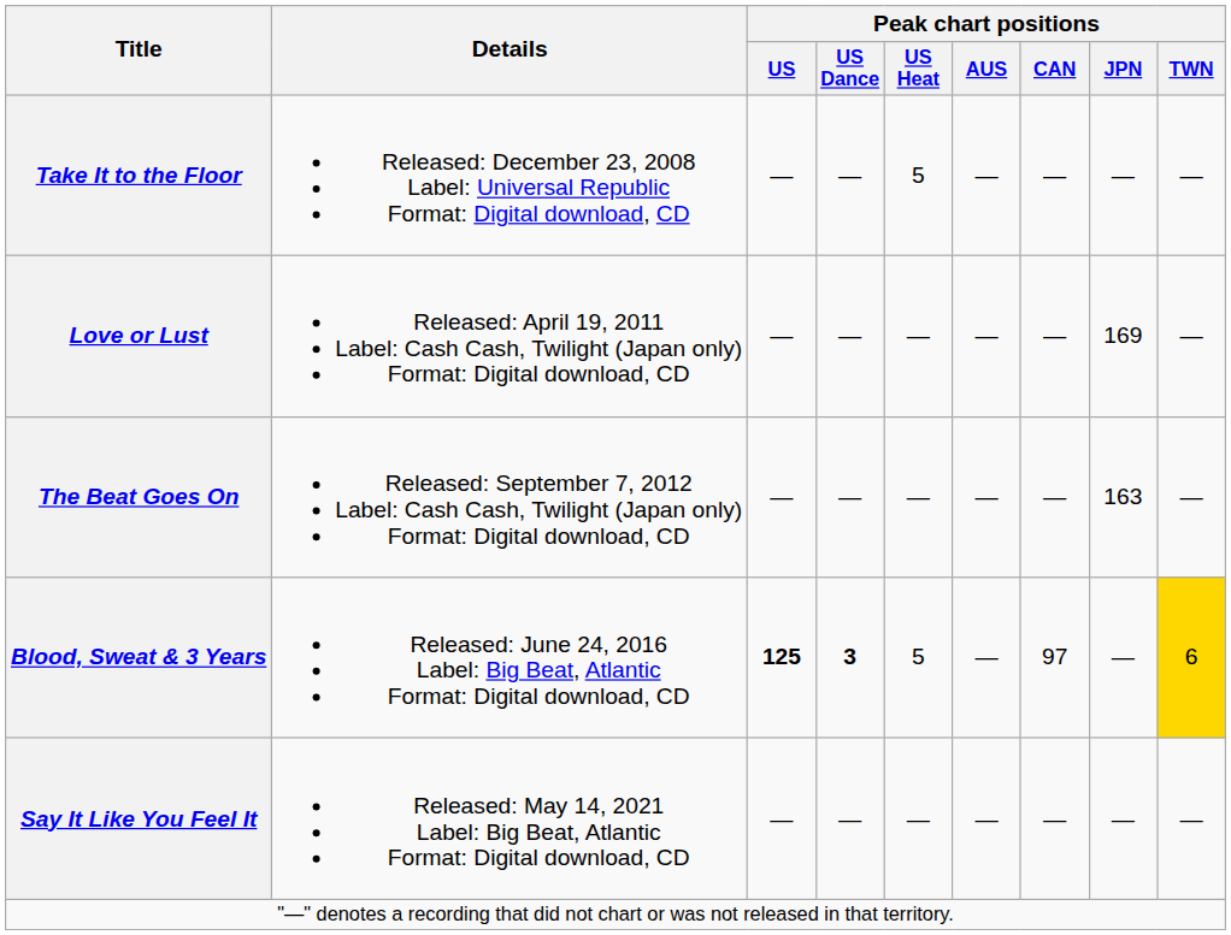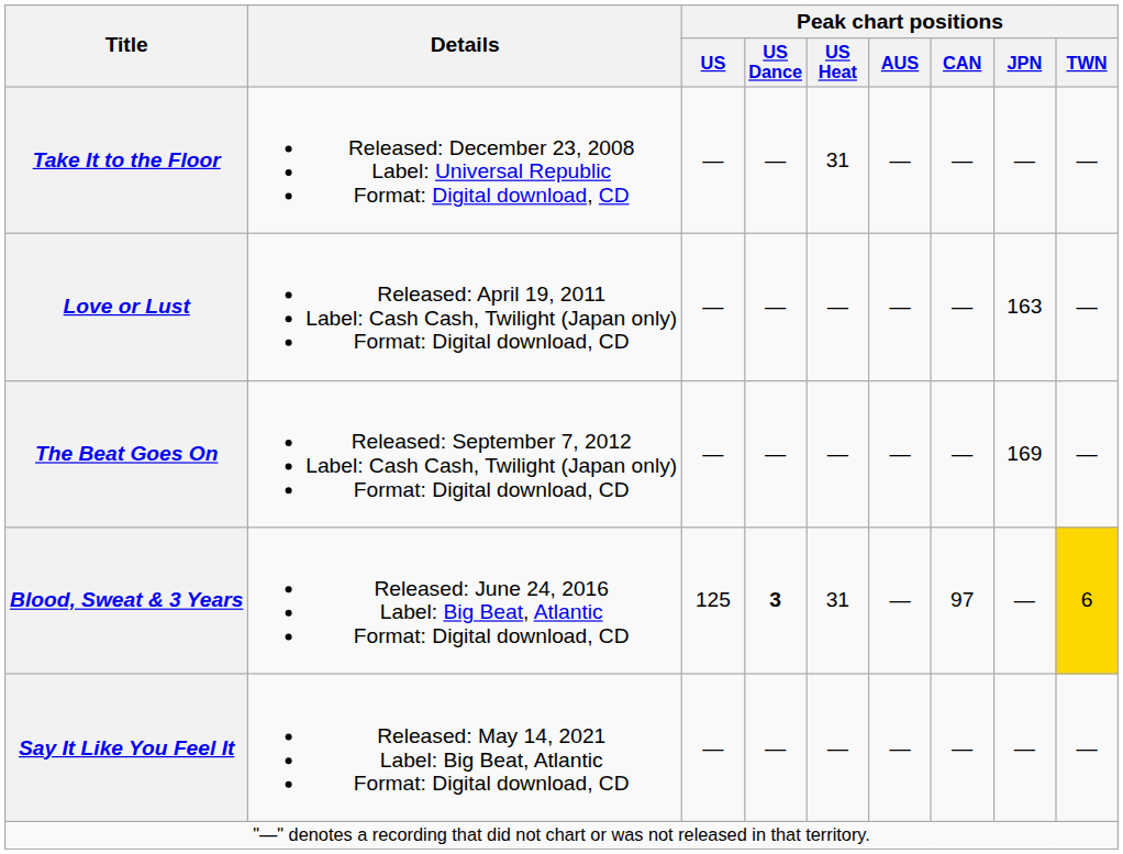 <table class="wikitable plainrowheaders" style="text-align:center;">
 <tr>
 <th scope="col" rowspan="2">Title</th>
 <th scope="col" rowspan="2">Details</th>
 <th scope="col" colspan="7">Peak chart positions</th>
 </tr>
 <tr>
 <th scope="col" style="width:3em;font-size:85%;"><a href='#'>US</a><br></th>
 <th scope="col" style="width:3em;font-size:85%;"><a href='#'>US<br>Dance</a><br></th>
 <th scope="col" style="width:3em;font-size:85%;"><a href='#'>US<br>Heat</a><br></th>
 <th scope="col" style="width:3em;font-size:85%;"><a href='#'>AUS</a><br></th>
 <th scope="col" style="width:3em;font-size:85%;"><a href='#'>CAN</a><br></th>
 <th scope="col" style="width:3em;font-size:85%;"><a href='#'>JPN</a><br></th>
 <th scope="col" style="width:3em;font-size:85%;"><a href='#'>TWN</a><br></th>
 </tr>
 <tr>
 <th scope="row"><em><a href='#'>Take It to the Floor</a></em></th>
 <td><br><ul><li>Released: December 23, 2008</li><li>Label: <a href='#'>Universal Republic</a></li><li>Format: <a href='#'>Digital download</a>, <a href='#'>CD</a></li></ul></td>
 <td>—</td>
 <td>—</td>
-<td>5</td>
+<td>31</td>
 <td>—</td>
 <td>—</td>
 <td>—</td>
 <td>—</td>
 </tr>
 <tr>
 <th scope="row"><em><a href='#'>Love or Lust</a></em></th>
 <td><br><ul><li>Released: April 19, 2011</li><li>Label: Cash Cash, Twilight (Japan only)</li><li>Format: Digital download, CD</li></ul></td>
 <td>—</td>
 <td>—</td>
 <td>—</td>
 <td>—</td>
 <td>—</td>
-<td>169</td>
+<td>163</td>
 <td>—</td>
 </tr>
 <tr>
 <th scope="row"><em><a href='#'>The Beat Goes On</a></em></th>
 <td><br><ul><li>Released: September 7, 2012</li><li>Label: Cash Cash, Twilight (Japan only)</li><li>Format: Digital download, CD</li></ul></td>
 <td>—</td>
 <td>—</td>
 <td>—</td>
 <td>—</td>
 <td>—</td>
-<td>163</td>
+<td>169</td>
 <td>—</td>
 </tr>
 <tr>
 <th scope="row"><em><a href='#'>Blood, Sweat & 3 Years</a></em></th>
 <td><br><ul><li>Released: June 24, 2016</li><li>Label: <a href='#'>Big Beat</a>, <a href='#'>Atlantic</a></li><li>Format: Digital download, CD</li></ul></td>
-<td><strong>125</strong></td>
+<td>125</td>
 <td><strong>3</strong></td>
-<td>5</td>
+<td>31</td>
 <td>—</td>
 <td>97</td>
 <td>—</td>
 <td style="background: gold;">6</td>
 </tr>
 <tr>
 <th scope="row"><em><a href='#'>Say It Like You Feel It</a></em></th>
 <td><br><ul><li>Released: May 14, 2021</li><li>Label: Big Beat, Atlantic</li><li>Format: Digital download, CD</li></ul></td>
 <td>—</td>
 <td>—</td>
 <td>—</td>
 <td>—</td>
 <td>—</td>
 <td>—</td>
 <td>—</td>
 </tr>
 <tr>
 <td colspan="16" style="font-size:85%">"—" denotes a recording that did not chart or was not released in that territory.</td>
 </tr>
 </table>
